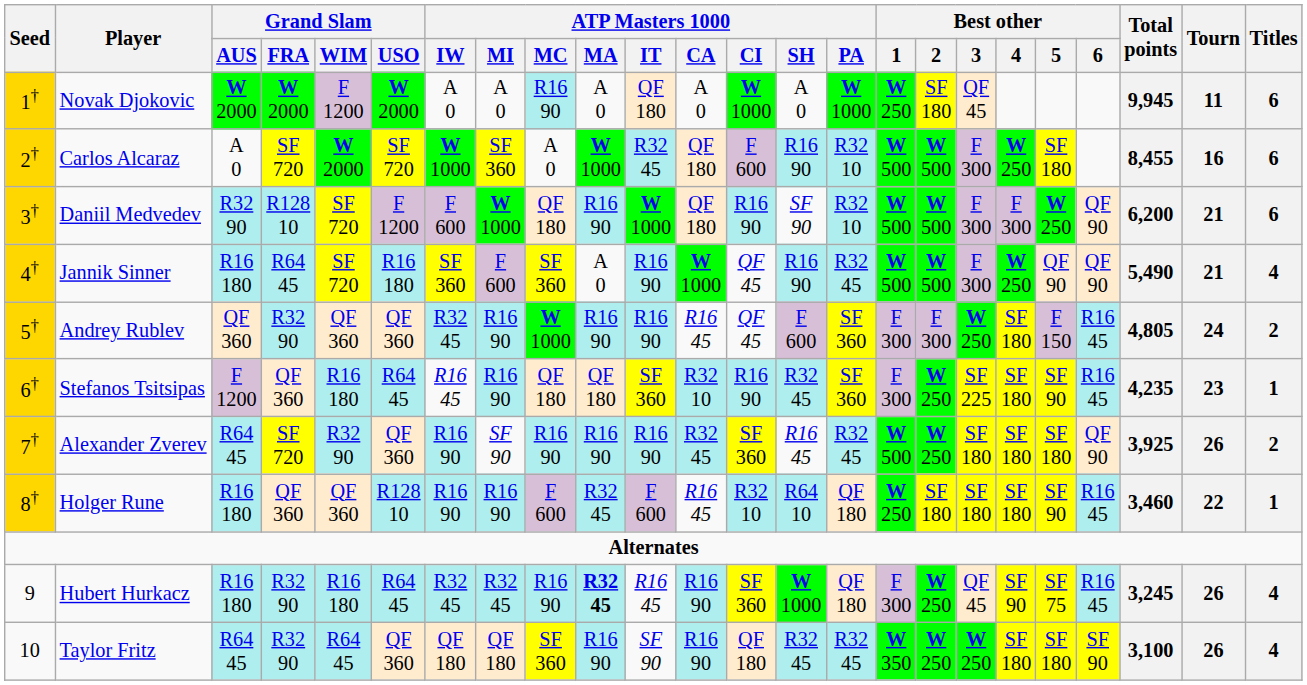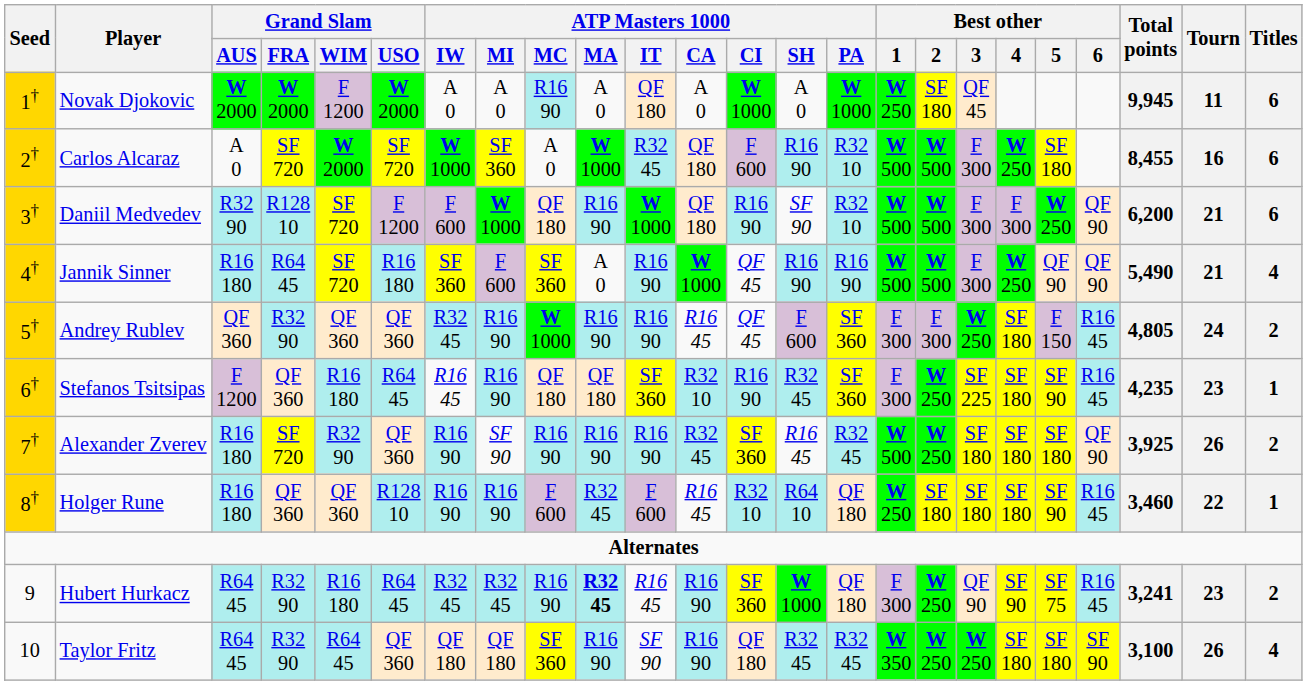 <table class="wikitable nowrap" style=font-size:90%;text-align:center>
 <tr>
 <th rowspan="2">Seed</th>
 <th rowspan="2">Player</th>
 <th colspan="4"><a href='#'>Grand Slam</a></th>
 <th colspan="9"><a href='#'>ATP Masters 1000</a></th>
 <th colspan="6">Best other</th>
 <th rowspan="2">Total<br>points</th>
 <th rowspan="2">Tourn</th>
 <th rowspan="2">Titles</th>
 </tr>
 <tr>
 <th><a href='#'>AUS</a></th>
 <th><a href='#'>FRA</a></th>
 <th><a href='#'>WIM</a></th>
 <th><a href='#'>USO</a></th>
 <th><a href='#'>IW</a></th>
 <th><a href='#'>MI</a></th>
 <th><a href='#'>MC</a></th>
 <th><a href='#'>MA</a></th>
 <th><a href='#'>IT</a></th>
 <th><a href='#'>CA</a></th>
 <th><a href='#'>CI</a></th>
 <th><a href='#'>SH</a></th>
 <th><a href='#'>PA</a></th>
 <th>1</th>
 <th>2</th>
 <th>3</th>
 <th>4</th>
 <th>5</th>
 <th>6</th>
 </tr>
 <tr>
 <td bgcolor="gold">1<sup>†</sup></td>
 <td align="left"> <a href='#'>Novak Djokovic</a></td>
 <td bgcolor="lime"> <a href='#'><strong>W</strong></a><br>2000</td>
 <td bgcolor="lime"> <a href='#'><strong>W</strong></a><br>2000</td>
 <td bgcolor="thistle"> <a href='#'>F</a><br>1200</td>
 <td bgcolor="lime"> <a href='#'><strong>W</strong></a><br>2000</td>
 <td> A<br>0</td>
 <td> A<br>0</td>
 <td bgcolor="afeeee"> <a href='#'>R16</a><br>90</td>
 <td> A<br>0</td>
 <td bgcolor="ffebcd"> <a href='#'>QF</a><br>180</td>
 <td> A<br>0</td>
 <td bgcolor="lime"> <a href='#'><strong>W</strong></a><br>1000</td>
 <td> A<br>0</td>
 <td bgcolor="lime"> <a href='#'><strong>W</strong></a><br>1000</td>
 <td bgcolor="lime"><a href='#'><strong>W</strong></a><br>250</td>
 <td bgcolor="yellow"><a href='#'>SF</a><br>180</td>
 <td bgcolor="ffebcd"><a href='#'>QF</a><br>45</td>
 <td></td>
 <td></td>
 <td></td>
 <th>9,945</th>
 <th>11</th>
 <th>6</th>
 </tr>
 <tr>
 <td bgcolor="gold">2<sup>†</sup></td>
 <td align="left"> <a href='#'>Carlos Alcaraz</a></td>
 <td> A<br>0</td>
 <td bgcolor="yellow"> <a href='#'>SF</a><br>720</td>
 <td bgcolor="lime"> <a href='#'><strong>W</strong></a><br>2000</td>
 <td bgcolor="yellow"><a href='#'>SF</a><br>720</td>
 <td bgcolor="lime"> <a href='#'><strong>W</strong></a><br>1000</td>
 <td bgcolor="yellow"> <a href='#'>SF</a><br>360</td>
 <td> A<br>0</td>
 <td bgcolor="lime"> <a href='#'><strong>W</strong></a><br>1000</td>
 <td bgcolor="afeeee"> <a href='#'>R32</a><br>45</td>
 <td bgcolor="ffebcd"> <a href='#'>QF</a><br>180</td>
 <td bgcolor="thistle"> <a href='#'>F</a><br>600</td>
 <td bgcolor="afeeee"> <a href='#'>R16</a><br>90</td>
 <td bgcolor="afeeee"> <a href='#'>R32</a><br>10</td>
 <td bgcolor="lime"><a href='#'><strong>W</strong></a><br>500</td>
 <td bgcolor="lime"><a href='#'><strong>W</strong></a><br>500</td>
 <td bgcolor="thistle"><a href='#'>F</a><br>300</td>
 <td bgcolor="lime"><a href='#'><strong>W</strong></a><br>250</td>
 <td bgcolor="yellow"><a href='#'>SF</a><br>180</td>
 <td></td>
 <th>8,455</th>
 <th>16</th>
 <th>6</th>
 </tr>
 <tr>
 <td bgcolor="gold">3<sup>†</sup></td>
 <td align="left"> <a href='#'>Daniil Medvedev</a></td>
 <td bgcolor="afeeee"> <a href='#'>R32</a><br>90</td>
 <td bgcolor="afeeee"> <a href='#'>R128</a><br>10</td>
 <td bgcolor="yellow"> <a href='#'>SF</a><br>720</td>
 <td bgcolor="thistle"> <a href='#'>F</a><br>1200</td>
 <td bgcolor="thistle"> <a href='#'>F</a><br>600</td>
 <td bgcolor="lime"> <a href='#'><strong>W</strong></a><br>1000</td>
 <td bgcolor="ffebcd"> <a href='#'>QF</a><br>180</td>
 <td bgcolor="afeeee"> <a href='#'>R16</a><br>90</td>
 <td bgcolor="lime"> <a href='#'><strong>W</strong></a><br>1000</td>
 <td bgcolor="ffebcd"> <a href='#'>QF</a><br>180</td>
 <td bgcolor="afeeee"> <a href='#'>R16</a><br>90</td>
 <td> <em><a href='#'>SF</a><br>90</em></td>
 <td bgcolor="afeeee"> <a href='#'>R32</a><br>10</td>
 <td bgcolor="lime"><a href='#'><strong>W</strong></a><br>500</td>
 <td bgcolor="lime"><a href='#'><strong>W</strong></a><br>500</td>
 <td bgcolor="thistle"><a href='#'>F</a><br>300</td>
 <td bgcolor="thistle"><a href='#'>F</a><br>300</td>
 <td bgcolor="lime"><a href='#'><strong>W</strong></a><br>250</td>
 <td bgcolor="ffebcd"><a href='#'>QF</a><br>90</td>
 <th>6,200</th>
 <th>21</th>
 <th>6</th>
 </tr>
 <tr>
 <td bgcolor="gold">4<sup>†</sup></td>
 <td align="left"> <a href='#'>Jannik Sinner</a></td>
 <td bgcolor="afeeee"> <a href='#'>R16</a><br>180</td>
 <td bgcolor="afeeee"> <a href='#'>R64</a><br>45</td>
 <td bgcolor="yellow"> <a href='#'>SF</a><br>720</td>
 <td bgcolor="afeeee"> <a href='#'>R16</a><br>180</td>
 <td bgcolor="yellow"> <a href='#'>SF</a><br>360</td>
 <td bgcolor="thistle"> <a href='#'>F</a><br>600</td>
 <td bgcolor="yellow"> <a href='#'>SF</a><br>360</td>
 <td> A<br>0</td>
 <td bgcolor="afeeee"> <a href='#'>R16</a><br>90</td>
 <td bgcolor="lime"> <a href='#'><strong>W</strong></a><br>1000</td>
 <td> <em><a href='#'>QF</a><br>45</em></td>
 <td bgcolor="afeeee"> <a href='#'>R16</a><br>90</td>
-<td bgcolor="afeeee"> <a href='#'>R32</a><br>45</td>
+<td bgcolor="afeeee"> <a href='#'>R16</a><br>90</td>
 <td bgcolor="lime"><a href='#'><strong>W</strong></a><br>500</td>
 <td bgcolor="lime"><a href='#'><strong>W</strong></a><br>500</td>
 <td bgcolor="thistle"><a href='#'>F</a><br>300</td>
 <td bgcolor="lime"><a href='#'><strong>W</strong></a><br>250</td>
 <td bgcolor="ffebcd"><a href='#'>QF</a><br>90</td>
 <td bgcolor="ffebcd"><a href='#'>QF</a><br>90</td>
 <th>5,490</th>
 <th>21</th>
 <th>4</th>
 </tr>
 <tr>
 <td bgcolor="gold">5<sup>†</sup></td>
 <td align="left"> <a href='#'>Andrey Rublev</a></td>
 <td bgcolor="ffebcd"> <a href='#'>QF</a><br>360</td>
 <td bgcolor="afeeee"> <a href='#'>R32</a><br>90</td>
 <td bgcolor="ffebcd"> <a href='#'>QF</a><br>360</td>
 <td bgcolor="ffebcd"> <a href='#'>QF</a><br>360</td>
 <td bgcolor="afeeee"> <a href='#'>R32</a><br>45</td>
 <td bgcolor="afeeee"> <a href='#'>R16</a><br>90</td>
 <td bgcolor="lime"> <a href='#'><strong>W</strong></a><br>1000</td>
 <td bgcolor="afeeee"> <a href='#'>R16</a><br>90</td>
 <td bgcolor="afeeee"> <a href='#'>R16</a><br>90</td>
 <td> <em><a href='#'>R16</a><br>45</em></td>
 <td> <em><a href='#'>QF</a><br>45</em></td>
 <td bgcolor="thistle"> <a href='#'>F</a><br>600</td>
 <td bgcolor="yellow"> <a href='#'>SF</a><br>360</td>
 <td bgcolor="thistle"><a href='#'>F</a><br>300</td>
 <td bgcolor="thistle"><a href='#'>F</a><br>300</td>
 <td bgcolor="lime"><a href='#'><strong>W</strong></a><br>250</td>
 <td bgcolor="yellow"><a href='#'>SF</a><br>180</td>
 <td bgcolor="thistle"><a href='#'>F</a><br>150</td>
 <td bgcolor="afeeee"><a href='#'>R16</a><br>45</td>
 <th>4,805</th>
 <th>24</th>
 <th>2</th>
 </tr>
 <tr>
 <td bgcolor="gold">6<sup>†</sup></td>
 <td align="left"> <a href='#'>Stefanos Tsitsipas</a></td>
 <td bgcolor="thistle"> <a href='#'>F</a><br>1200</td>
 <td bgcolor="ffebcd"> <a href='#'>QF</a><br>360</td>
 <td bgcolor="afeeee"> <a href='#'>R16</a><br>180</td>
 <td bgcolor="afeeee"> <a href='#'>R64</a><br>45</td>
 <td> <em><a href='#'>R16</a><br>45</em></td>
 <td bgcolor="afeeee"> <a href='#'>R16</a><br>90</td>
 <td bgcolor="ffebcd"> <a href='#'>QF</a><br>180</td>
 <td bgcolor="ffebcd"> <a href='#'>QF</a><br>180</td>
 <td bgcolor="yellow"> <a href='#'>SF</a><br>360</td>
 <td bgcolor="afeeee"> <a href='#'>R32</a><br>10</td>
 <td bgcolor="afeeee"> <a href='#'>R16</a><br>90</td>
 <td bgcolor="afeeee"> <a href='#'>R32</a><br>45</td>
 <td bgcolor="yellow"> <a href='#'>SF</a><br>360</td>
 <td bgcolor="thistle"><a href='#'>F</a><br>300</td>
 <td bgcolor="lime"><a href='#'><strong>W</strong></a><br>250</td>
 <td bgcolor="yellow"><a href='#'>SF</a><br>225</td>
 <td bgcolor="yellow"><a href='#'>SF</a><br>180</td>
 <td bgcolor="yellow"><a href='#'>SF</a><br>90</td>
 <td bgcolor="afeeee"><a href='#'>R16</a><br>45</td>
 <th>4,235</th>
 <th>23</th>
 <th>1</th>
 </tr>
 <tr>
 <td bgcolor="gold">7<sup>†</sup></td>
 <td align="left"> <a href='#'>Alexander Zverev</a></td>
-<td bgcolor="afeeee"> <a href='#'>R64</a><br>45</td>
+<td bgcolor="afeeee"> <a href='#'>R16</a><br>180</td>
 <td bgcolor="yellow"> <a href='#'>SF</a><br>720</td>
 <td bgcolor="afeeee"> <a href='#'>R32</a><br>90</td>
 <td bgcolor="ffebcd"> <a href='#'>QF</a><br>360</td>
 <td bgcolor="afeeee"> <a href='#'>R16</a><br>90</td>
 <td> <em><a href='#'>SF</a><br>90</em></td>
 <td bgcolor="afeeee"> <a href='#'>R16</a><br>90</td>
 <td bgcolor="afeeee"> <a href='#'>R16</a><br>90</td>
 <td bgcolor="afeeee"> <a href='#'>R16</a><br>90</td>
 <td bgcolor="afeeee"> <a href='#'>R32</a><br>45</td>
 <td bgcolor="yellow"> <a href='#'>SF</a><br>360</td>
 <td> <em><a href='#'>R16</a><br>45</em></td>
 <td bgcolor="afeeee"> <a href='#'>R32</a><br>45</td>
 <td bgcolor="lime"><a href='#'><strong>W</strong></a><br>500</td>
 <td bgcolor="lime"><a href='#'><strong>W</strong></a><br>250</td>
 <td bgcolor="yellow"><a href='#'>SF</a><br>180</td>
 <td bgcolor="yellow"><a href='#'>SF</a><br>180</td>
 <td bgcolor="yellow"><a href='#'>SF</a><br>180</td>
 <td bgcolor="ffebcd"><a href='#'>QF</a><br>90</td>
 <th>3,925</th>
 <th>26</th>
 <th>2</th>
 </tr>
 <tr>
 <td bgcolor="gold">8<sup>†</sup></td>
 <td align="left"> <a href='#'>Holger Rune</a></td>
 <td bgcolor="afeeee"> <a href='#'>R16</a><br>180</td>
 <td bgcolor="ffebcd"> <a href='#'>QF</a><br>360</td>
 <td bgcolor="ffebcd"> <a href='#'>QF</a><br>360</td>
 <td bgcolor="afeeee"> <a href='#'>R128</a><br>10</td>
 <td bgcolor="afeeee"> <a href='#'>R16</a><br>90</td>
 <td bgcolor="afeeee"> <a href='#'>R16</a><br>90</td>
 <td bgcolor="thistle"> <a href='#'>F</a><br>600</td>
 <td bgcolor="afeeee"> <a href='#'>R32</a><br>45</td>
 <td bgcolor="thistle"> <a href='#'>F</a><br>600</td>
 <td> <em><a href='#'>R16</a><br>45</em></td>
 <td bgcolor="afeeee"> <a href='#'>R32</a><br>10</td>
 <td bgcolor="afeeee"> <a href='#'>R64</a><br>10</td>
 <td bgcolor="ffebcd"> <a href='#'>QF</a><br>180</td>
 <td bgcolor="lime"><a href='#'><strong>W</strong></a><br>250</td>
 <td bgcolor="yellow"><a href='#'>SF</a><br>180</td>
 <td bgcolor="yellow"><a href='#'>SF</a><br>180</td>
 <td bgcolor="yellow"><a href='#'>SF</a><br>180</td>
 <td bgcolor="yellow"><a href='#'>SF</a><br>90</td>
 <td bgcolor="afeeee"><a href='#'>R16</a><br>45</td>
 <th>3,460</th>
 <th>22</th>
 <th>1</th>
 </tr>
 <tr>
 <td colspan="24"><strong>Alternates</strong></td>
 </tr>
 <tr>
 <td>9</td>
 <td align="left"> <a href='#'>Hubert Hurkacz</a></td>
-<td bgcolor="afeeee"> <a href='#'>R16</a><br>180</td>
+<td bgcolor="afeeee"> <a href='#'>R64</a><br>45</td>
 <td bgcolor="afeeee"> <a href='#'>R32</a><br>90</td>
 <td bgcolor="afeeee"> <a href='#'>R16</a><br>180</td>
 <td bgcolor="afeeee"> <a href='#'>R64</a><br>45</td>
 <td bgcolor="afeeee"> <a href='#'>R32</a><br>45</td>
 <td bgcolor="afeeee"> <a href='#'>R32</a><br>45</td>
 <td bgcolor="afeeee"> <a href='#'>R16</a><br>90</td>
 <td bgcolor="afeeee"><strong> <a href='#'>R32</a><br>45</strong></td>
 <td> <em><a href='#'>R16</a><br>45</em></td>
 <td bgcolor="afeeee"> <a href='#'>R16</a><br>90</td>
 <td bgcolor="yellow"> <a href='#'>SF</a><br>360</td>
 <td bgcolor="lime"> <a href='#'><strong>W</strong></a><br>1000</td>
 <td bgcolor="ffebcd"> <a href='#'>QF</a><br>180</td>
 <td bgcolor="thistle"><a href='#'>F</a><br>300</td>
 <td bgcolor="lime"><a href='#'><strong>W</strong></a><br>250</td>
-<td bgcolor="ffebcd"><a href='#'>QF</a><br>45</td>
+<td bgcolor="ffebcd"><a href='#'>QF</a><br>90</td>
 <td bgcolor="yellow"><a href='#'>SF</a><br>90</td>
 <td bgcolor="yellow"><a href='#'>SF</a><br>75</td>
 <td bgcolor="afeeee"><a href='#'>R16</a><br>45</td>
-<th>3,245</th>
-<th>26</th>
-<th>4</th>
+<th>3,241</th>
+<th>23</th>
+<th>2</th>
 </tr>
 <tr>
 <td>10</td>
 <td align="left"> <a href='#'>Taylor Fritz</a></td>
 <td bgcolor="afeeee"> <a href='#'>R64</a><br>45</td>
 <td bgcolor="afeeee"> <a href='#'>R32</a><br>90</td>
 <td bgcolor="afeeee"> <a href='#'>R64</a><br>45</td>
 <td bgcolor="ffebcd"> <a href='#'>QF</a><br>360</td>
 <td bgcolor="ffebcd"> <a href='#'>QF</a><br>180</td>
 <td bgcolor="ffebcd"> <a href='#'>QF</a><br>180</td>
 <td bgcolor="yellow"> <a href='#'>SF</a><br>360</td>
 <td bgcolor="afeeee"> <a href='#'>R16</a><br>90</td>
 <td> <em><a href='#'>SF</a><br>90</em></td>
 <td bgcolor="afeeee"> <a href='#'>R16</a><br>90</td>
 <td bgcolor="ffebcd"> <a href='#'>QF</a><br>180</td>
 <td bgcolor="afeeee"> <a href='#'>R32</a><br>45</td>
 <td bgcolor="afeeee"> <a href='#'>R32</a><br>45</td>
 <td bgcolor="lime"><a href='#'><strong>W</strong></a><br>350</td>
 <td bgcolor="lime"><a href='#'><strong>W</strong></a><br>250</td>
 <td bgcolor="lime"><a href='#'><strong>W</strong></a><br>250</td>
 <td bgcolor="yellow"><a href='#'>SF</a><br>180</td>
 <td bgcolor="yellow"><a href='#'>SF</a><br>180</td>
 <td bgcolor="yellow"><a href='#'>SF</a><br>90</td>
 <th>3,100</th>
 <th>26</th>
 <th>4</th>
 </tr>
 </table>
